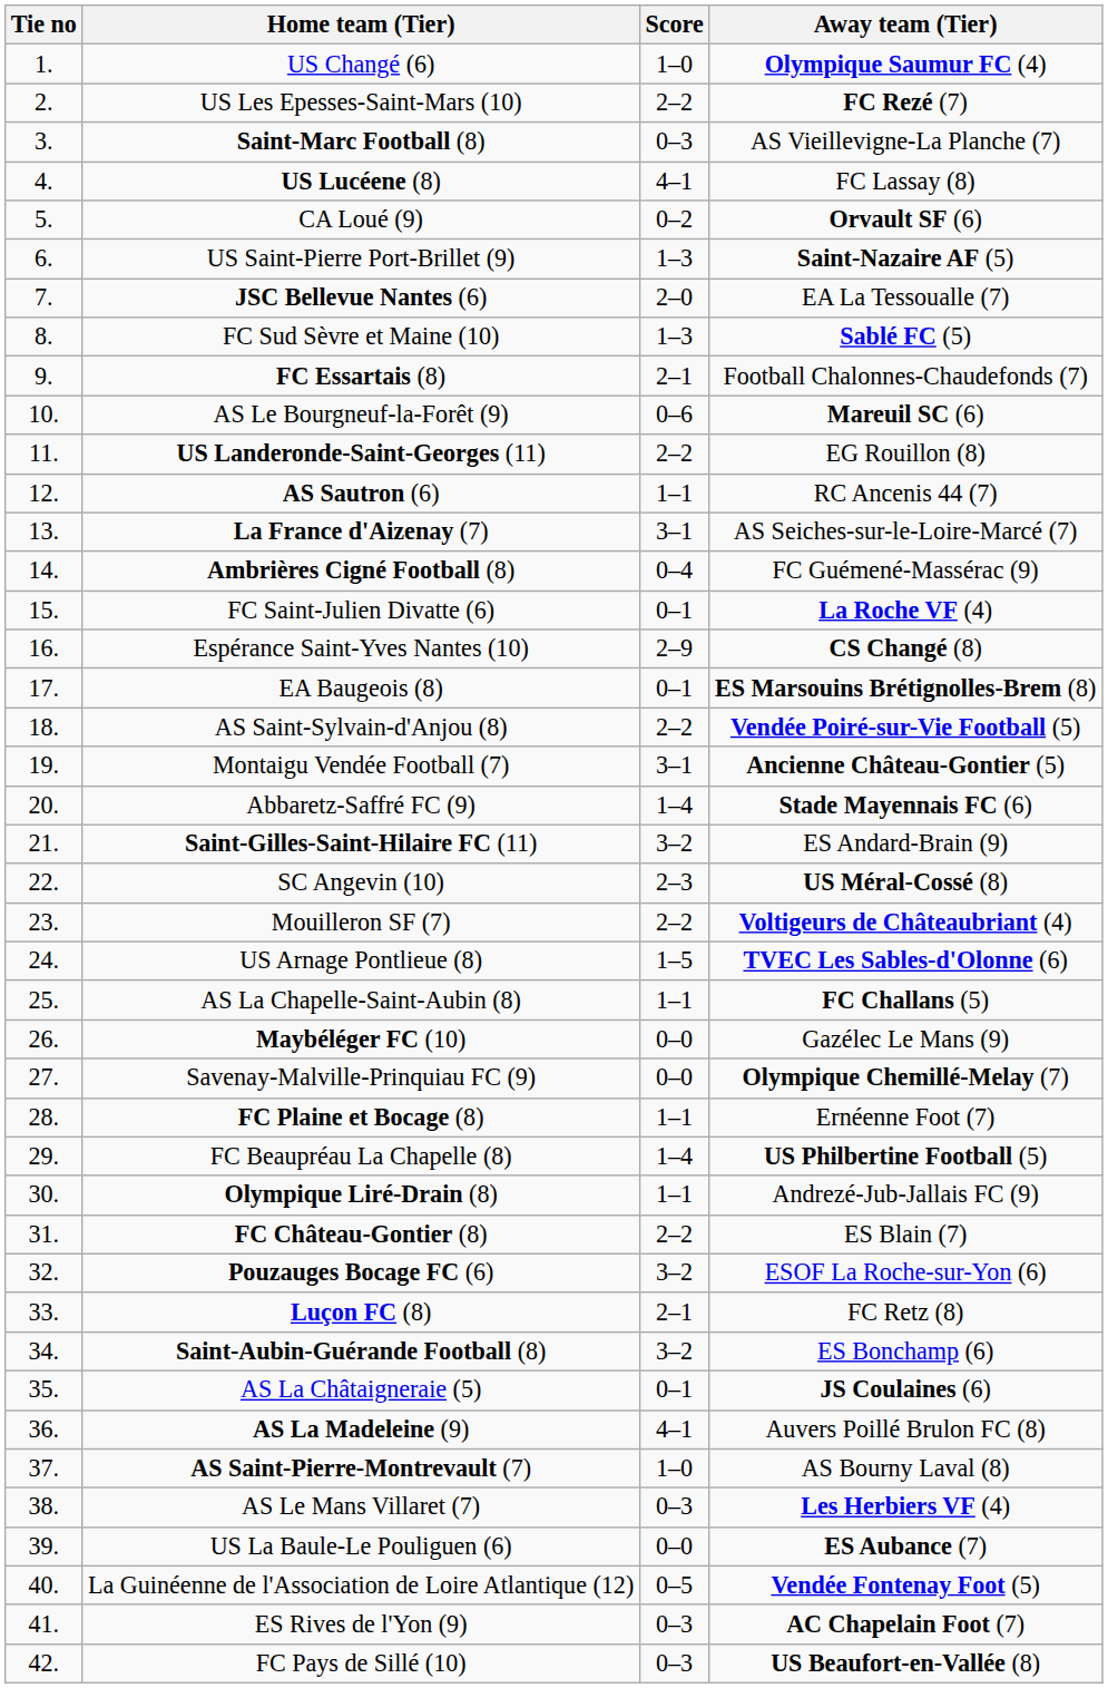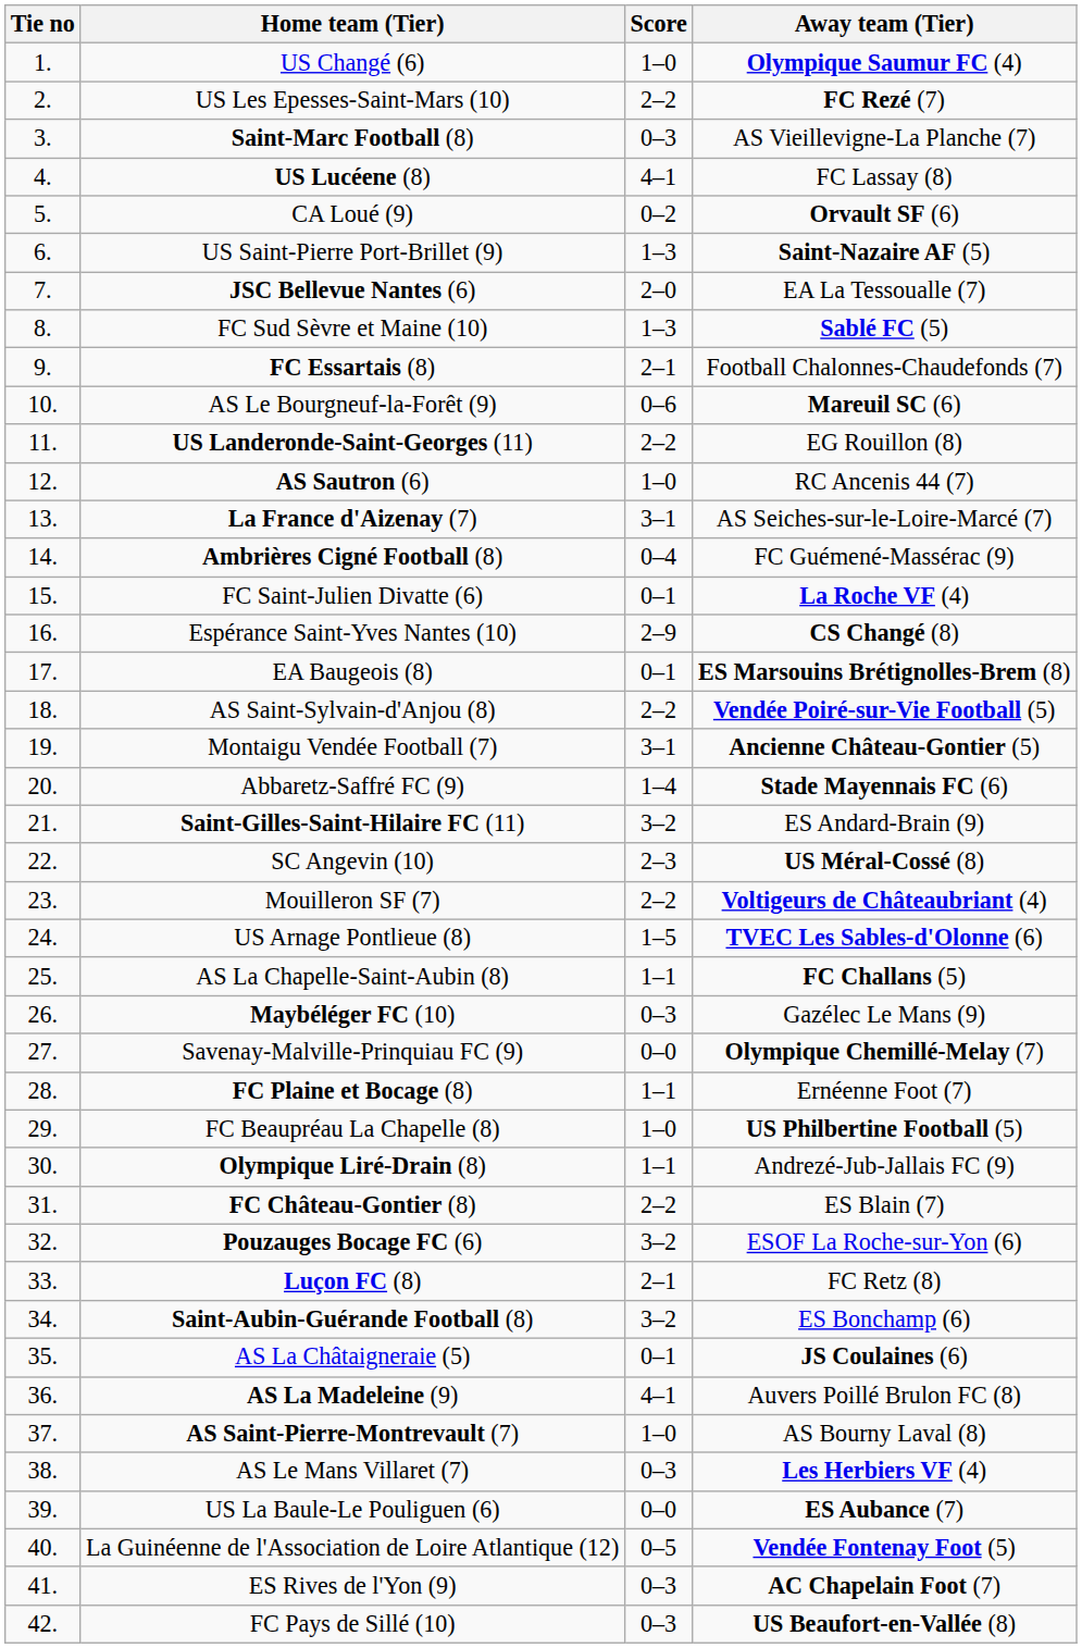 <table class="wikitable" style="text-align: center">
 <tr>
 <th>Tie no</th>
 <th>Home team (Tier)</th>
 <th>Score</th>
 <th>Away team (Tier)</th>
 </tr>
 <tr>
 <td>1.</td>
 <td><a href='#'>US Changé</a> (6)</td>
 <td>1–0</td>
 <td><strong><a href='#'>Olympique Saumur FC</a></strong> (4)</td>
 </tr>
 <tr>
 <td>2.</td>
 <td>US Les Epesses-Saint-Mars (10)</td>
 <td>2–2 </td>
 <td><strong>FC Rezé</strong> (7)</td>
 </tr>
 <tr>
 <td>3.</td>
 <td><strong>Saint-Marc Football</strong> (8)</td>
 <td>0–3</td>
 <td>AS Vieillevigne-La Planche (7)</td>
 </tr>
 <tr>
 <td>4.</td>
 <td><strong>US Lucéene</strong> (8)</td>
 <td>4–1</td>
 <td>FC Lassay (8)</td>
 </tr>
 <tr>
 <td>5.</td>
 <td>CA Loué (9)</td>
 <td>0–2</td>
 <td><strong>Orvault SF</strong> (6)</td>
 </tr>
 <tr>
 <td>6.</td>
 <td>US Saint-Pierre Port-Brillet (9)</td>
 <td>1–3</td>
 <td><strong>Saint-Nazaire AF</strong> (5)</td>
 </tr>
 <tr>
 <td>7.</td>
 <td><strong>JSC Bellevue Nantes</strong> (6)</td>
 <td>2–0</td>
 <td>EA La Tessoualle (7)</td>
 </tr>
 <tr>
 <td>8.</td>
 <td>FC Sud Sèvre et Maine (10)</td>
 <td>1–3</td>
 <td><strong><a href='#'>Sablé FC</a></strong> (5)</td>
 </tr>
 <tr>
 <td>9.</td>
 <td><strong>FC Essartais</strong> (8)</td>
 <td>2–1</td>
 <td>Football Chalonnes-Chaudefonds (7)</td>
 </tr>
 <tr>
 <td>10.</td>
 <td>AS Le Bourgneuf-la-Forêt (9)</td>
 <td>0–6</td>
 <td><strong>Mareuil SC</strong> (6)</td>
 </tr>
 <tr>
 <td>11.</td>
 <td><strong>US Landeronde-Saint-Georges</strong> (11)</td>
 <td>2–2 </td>
 <td>EG Rouillon (8)</td>
 </tr>
 <tr>
 <td>12.</td>
 <td><strong>AS Sautron</strong> (6)</td>
-<td>1–1 </td>
+<td>1–0</td>
 <td>RC Ancenis 44 (7)</td>
 </tr>
 <tr>
 <td>13.</td>
 <td><strong>La France d'Aizenay</strong> (7)</td>
 <td>3–1</td>
 <td>AS Seiches-sur-le-Loire-Marcé (7)</td>
 </tr>
 <tr>
 <td>14.</td>
 <td><strong>Ambrières Cigné Football</strong> (8)</td>
 <td>0–4</td>
 <td>FC Guémené-Massérac (9)</td>
 </tr>
 <tr>
 <td>15.</td>
 <td>FC Saint-Julien Divatte (6)</td>
 <td>0–1</td>
 <td><strong><a href='#'>La Roche VF</a></strong> (4)</td>
 </tr>
 <tr>
 <td>16.</td>
 <td>Espérance Saint-Yves Nantes (10)</td>
 <td>2–9</td>
 <td><strong>CS Changé</strong> (8)</td>
 </tr>
 <tr>
 <td>17.</td>
 <td>EA Baugeois (8)</td>
 <td>0–1</td>
 <td><strong>ES Marsouins Brétignolles-Brem</strong> (8)</td>
 </tr>
 <tr>
 <td>18.</td>
 <td>AS Saint-Sylvain-d'Anjou (8)</td>
 <td>2–2 </td>
 <td><strong><a href='#'>Vendée Poiré-sur-Vie Football</a></strong> (5)</td>
 </tr>
 <tr>
 <td>19.</td>
 <td>Montaigu Vendée Football (7)</td>
 <td>3–1</td>
 <td><strong>Ancienne Château-Gontier</strong> (5)</td>
 </tr>
 <tr>
 <td>20.</td>
 <td>Abbaretz-Saffré FC (9)</td>
 <td>1–4</td>
 <td><strong>Stade Mayennais FC</strong> (6)</td>
 </tr>
 <tr>
 <td>21.</td>
 <td><strong>Saint-Gilles-Saint-Hilaire FC</strong> (11)</td>
 <td>3–2</td>
 <td>ES Andard-Brain (9)</td>
 </tr>
 <tr>
 <td>22.</td>
 <td>SC Angevin (10)</td>
 <td>2–3</td>
 <td><strong>US Méral-Cossé</strong> (8)</td>
 </tr>
 <tr>
 <td>23.</td>
 <td>Mouilleron SF (7)</td>
 <td>2–2 </td>
 <td><strong><a href='#'>Voltigeurs de Châteaubriant</a></strong> (4)</td>
 </tr>
 <tr>
 <td>24.</td>
 <td>US Arnage Pontlieue (8)</td>
 <td>1–5</td>
 <td><strong><a href='#'>TVEC Les Sables-d'Olonne</a></strong> (6)</td>
 </tr>
 <tr>
 <td>25.</td>
 <td>AS La Chapelle-Saint-Aubin (8)</td>
 <td>1–1 </td>
 <td><strong>FC Challans</strong> (5)</td>
 </tr>
 <tr>
 <td>26.</td>
 <td><strong>Maybéléger FC</strong> (10)</td>
-<td>0–0 </td>
+<td>0–3</td>
 <td>Gazélec Le Mans (9)</td>
 </tr>
 <tr>
 <td>27.</td>
 <td>Savenay-Malville-Prinquiau FC (9)</td>
 <td>0–0 </td>
 <td><strong>Olympique Chemillé-Melay</strong> (7)</td>
 </tr>
 <tr>
 <td>28.</td>
 <td><strong>FC Plaine et Bocage</strong> (8)</td>
 <td>1–1 </td>
 <td>Ernéenne Foot (7)</td>
 </tr>
 <tr>
 <td>29.</td>
 <td>FC Beaupréau La Chapelle (8)</td>
-<td>1–4</td>
+<td>1–0</td>
 <td><strong>US Philbertine Football</strong> (5)</td>
 </tr>
 <tr>
 <td>30.</td>
 <td><strong>Olympique Liré-Drain</strong> (8)</td>
 <td>1–1 </td>
 <td>Andrezé-Jub-Jallais FC (9)</td>
 </tr>
 <tr>
 <td>31.</td>
 <td><strong>FC Château-Gontier</strong> (8)</td>
 <td>2–2 </td>
 <td>ES Blain (7)</td>
 </tr>
 <tr>
 <td>32.</td>
 <td><strong>Pouzauges Bocage FC</strong> (6)</td>
 <td>3–2</td>
 <td><a href='#'>ESOF La Roche-sur-Yon</a> (6)</td>
 </tr>
 <tr>
 <td>33.</td>
 <td><strong><a href='#'>Luçon FC</a></strong> (8)</td>
 <td>2–1</td>
 <td>FC Retz (8)</td>
 </tr>
 <tr>
 <td>34.</td>
 <td><strong>Saint-Aubin-Guérande Football</strong> (8)</td>
 <td>3–2</td>
 <td><a href='#'>ES Bonchamp</a> (6)</td>
 </tr>
 <tr>
 <td>35.</td>
 <td><a href='#'>AS La Châtaigneraie</a> (5)</td>
 <td>0–1</td>
 <td><strong>JS Coulaines</strong> (6)</td>
 </tr>
 <tr>
 <td>36.</td>
 <td><strong>AS La Madeleine</strong> (9)</td>
 <td>4–1</td>
 <td>Auvers Poillé Brulon FC (8)</td>
 </tr>
 <tr>
 <td>37.</td>
 <td><strong>AS Saint-Pierre-Montrevault</strong> (7)</td>
 <td>1–0</td>
 <td>AS Bourny Laval (8)</td>
 </tr>
 <tr>
 <td>38.</td>
 <td>AS Le Mans Villaret (7)</td>
 <td>0–3</td>
 <td><strong><a href='#'>Les Herbiers VF</a></strong> (4)</td>
 </tr>
 <tr>
 <td>39.</td>
 <td>US La Baule-Le Pouliguen (6)</td>
 <td>0–0 </td>
 <td><strong>ES Aubance</strong> (7)</td>
 </tr>
 <tr>
 <td>40.</td>
 <td>La Guinéenne de l'Association de Loire Atlantique (12)</td>
 <td>0–5</td>
 <td><strong><a href='#'>Vendée Fontenay Foot</a></strong> (5)</td>
 </tr>
 <tr>
 <td>41.</td>
 <td>ES Rives de l'Yon (9)</td>
 <td>0–3</td>
 <td><strong>AC Chapelain Foot</strong> (7)</td>
 </tr>
 <tr>
 <td>42.</td>
 <td>FC Pays de Sillé (10)</td>
 <td>0–3</td>
 <td><strong>US Beaufort-en-Vallée</strong> (8)</td>
 </tr>
 </table>
